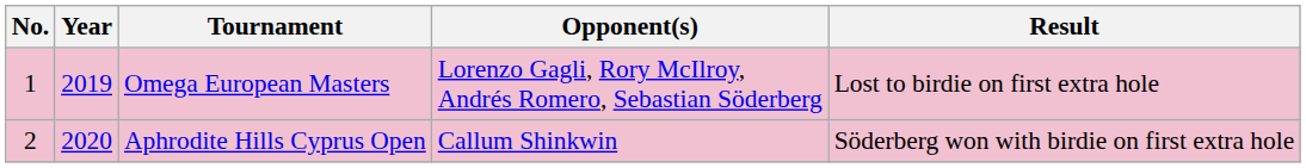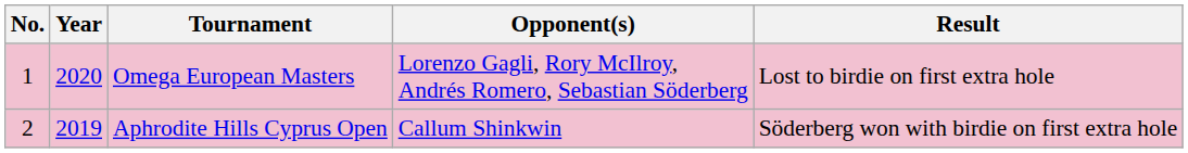 <table class="wikitable" style="font-size:95%;">
 <tr>
 <th>No.</th>
 <th>Year</th>
 <th>Tournament</th>
 <th>Opponent(s)</th>
 <th>Result</th>
 </tr>
 <tr style="background:#F2C1D1;">
 <td align=center>1</td>
-<td><a href='#'>2019</a></td>
+<td><a href='#'>2020</a></td>
 <td><a href='#'>Omega European Masters</a></td>
 <td> <a href='#'>Lorenzo Gagli</a>,  <a href='#'>Rory McIlroy</a>,<br> <a href='#'>Andrés Romero</a>,  <a href='#'>Sebastian Söderberg</a></td>
 <td>Lost to birdie on first extra hole</td>
 </tr>
 <tr style="background:#F2C1D1;">
 <td align=center>2</td>
-<td><a href='#'>2020</a></td>
+<td><a href='#'>2019</a></td>
 <td><a href='#'>Aphrodite Hills Cyprus Open</a></td>
 <td> <a href='#'>Callum Shinkwin</a></td>
 <td>Söderberg won with birdie on first extra hole</td>
 </tr>
 </table>
